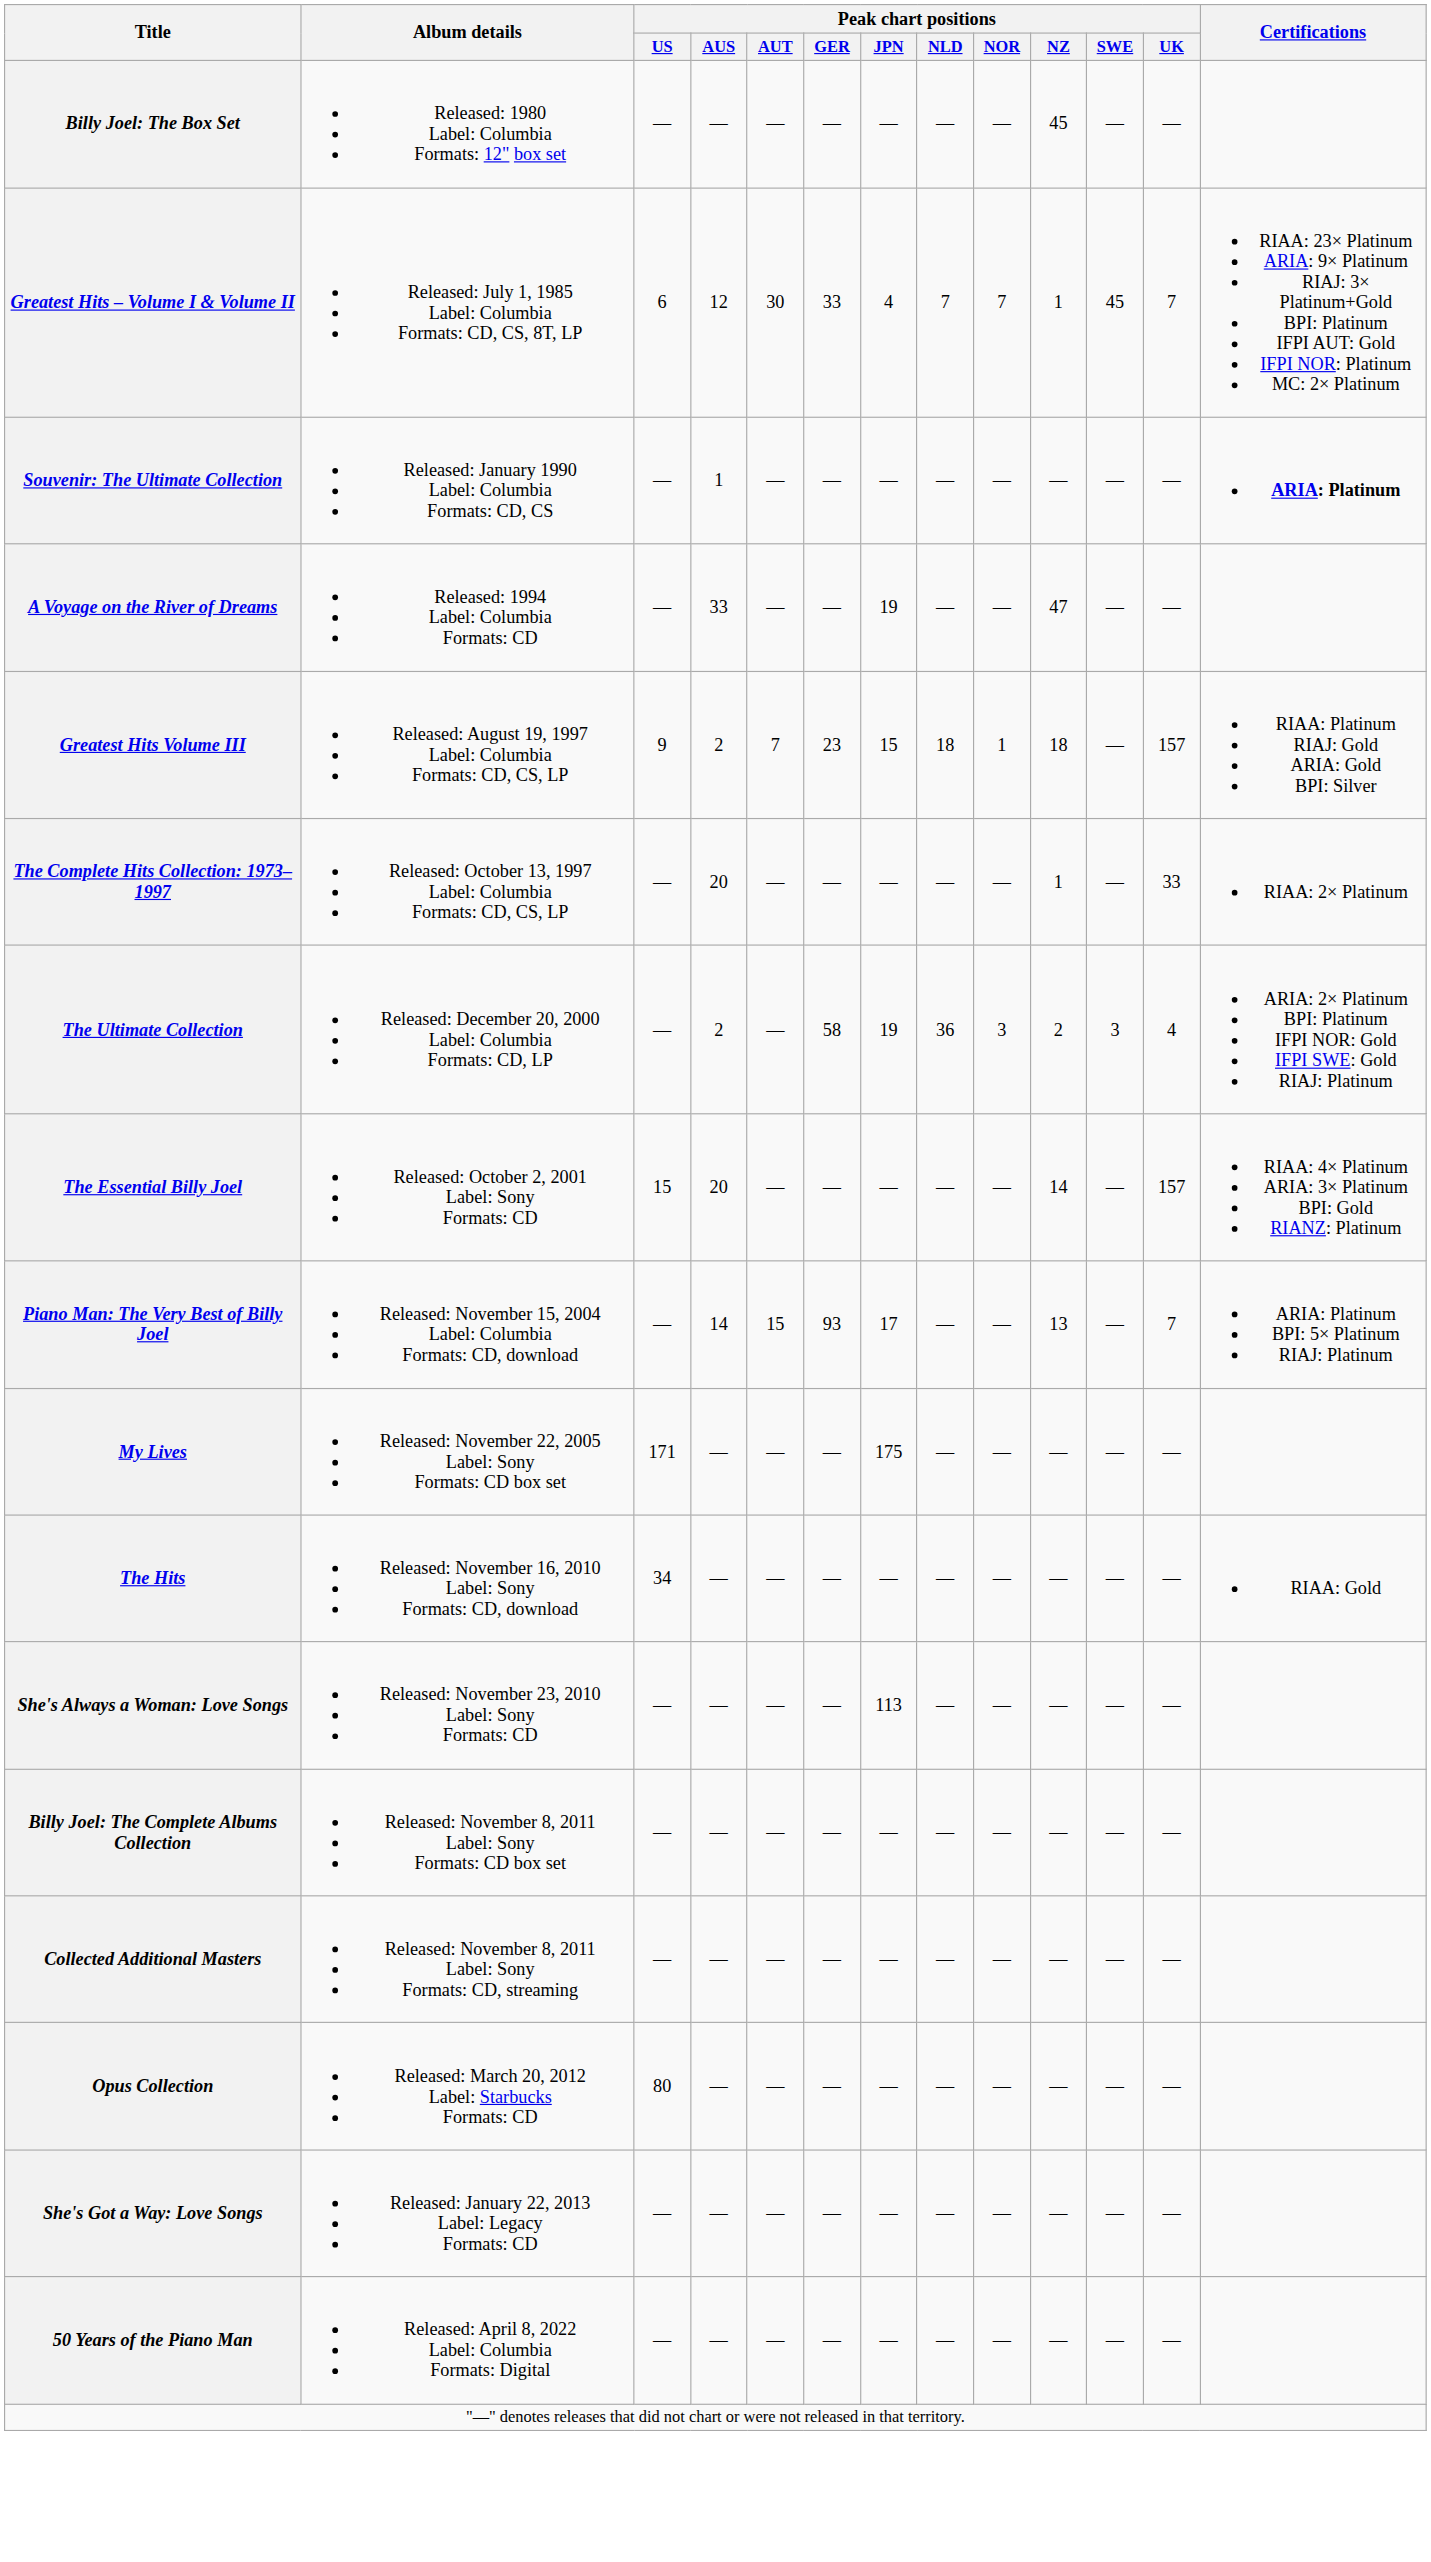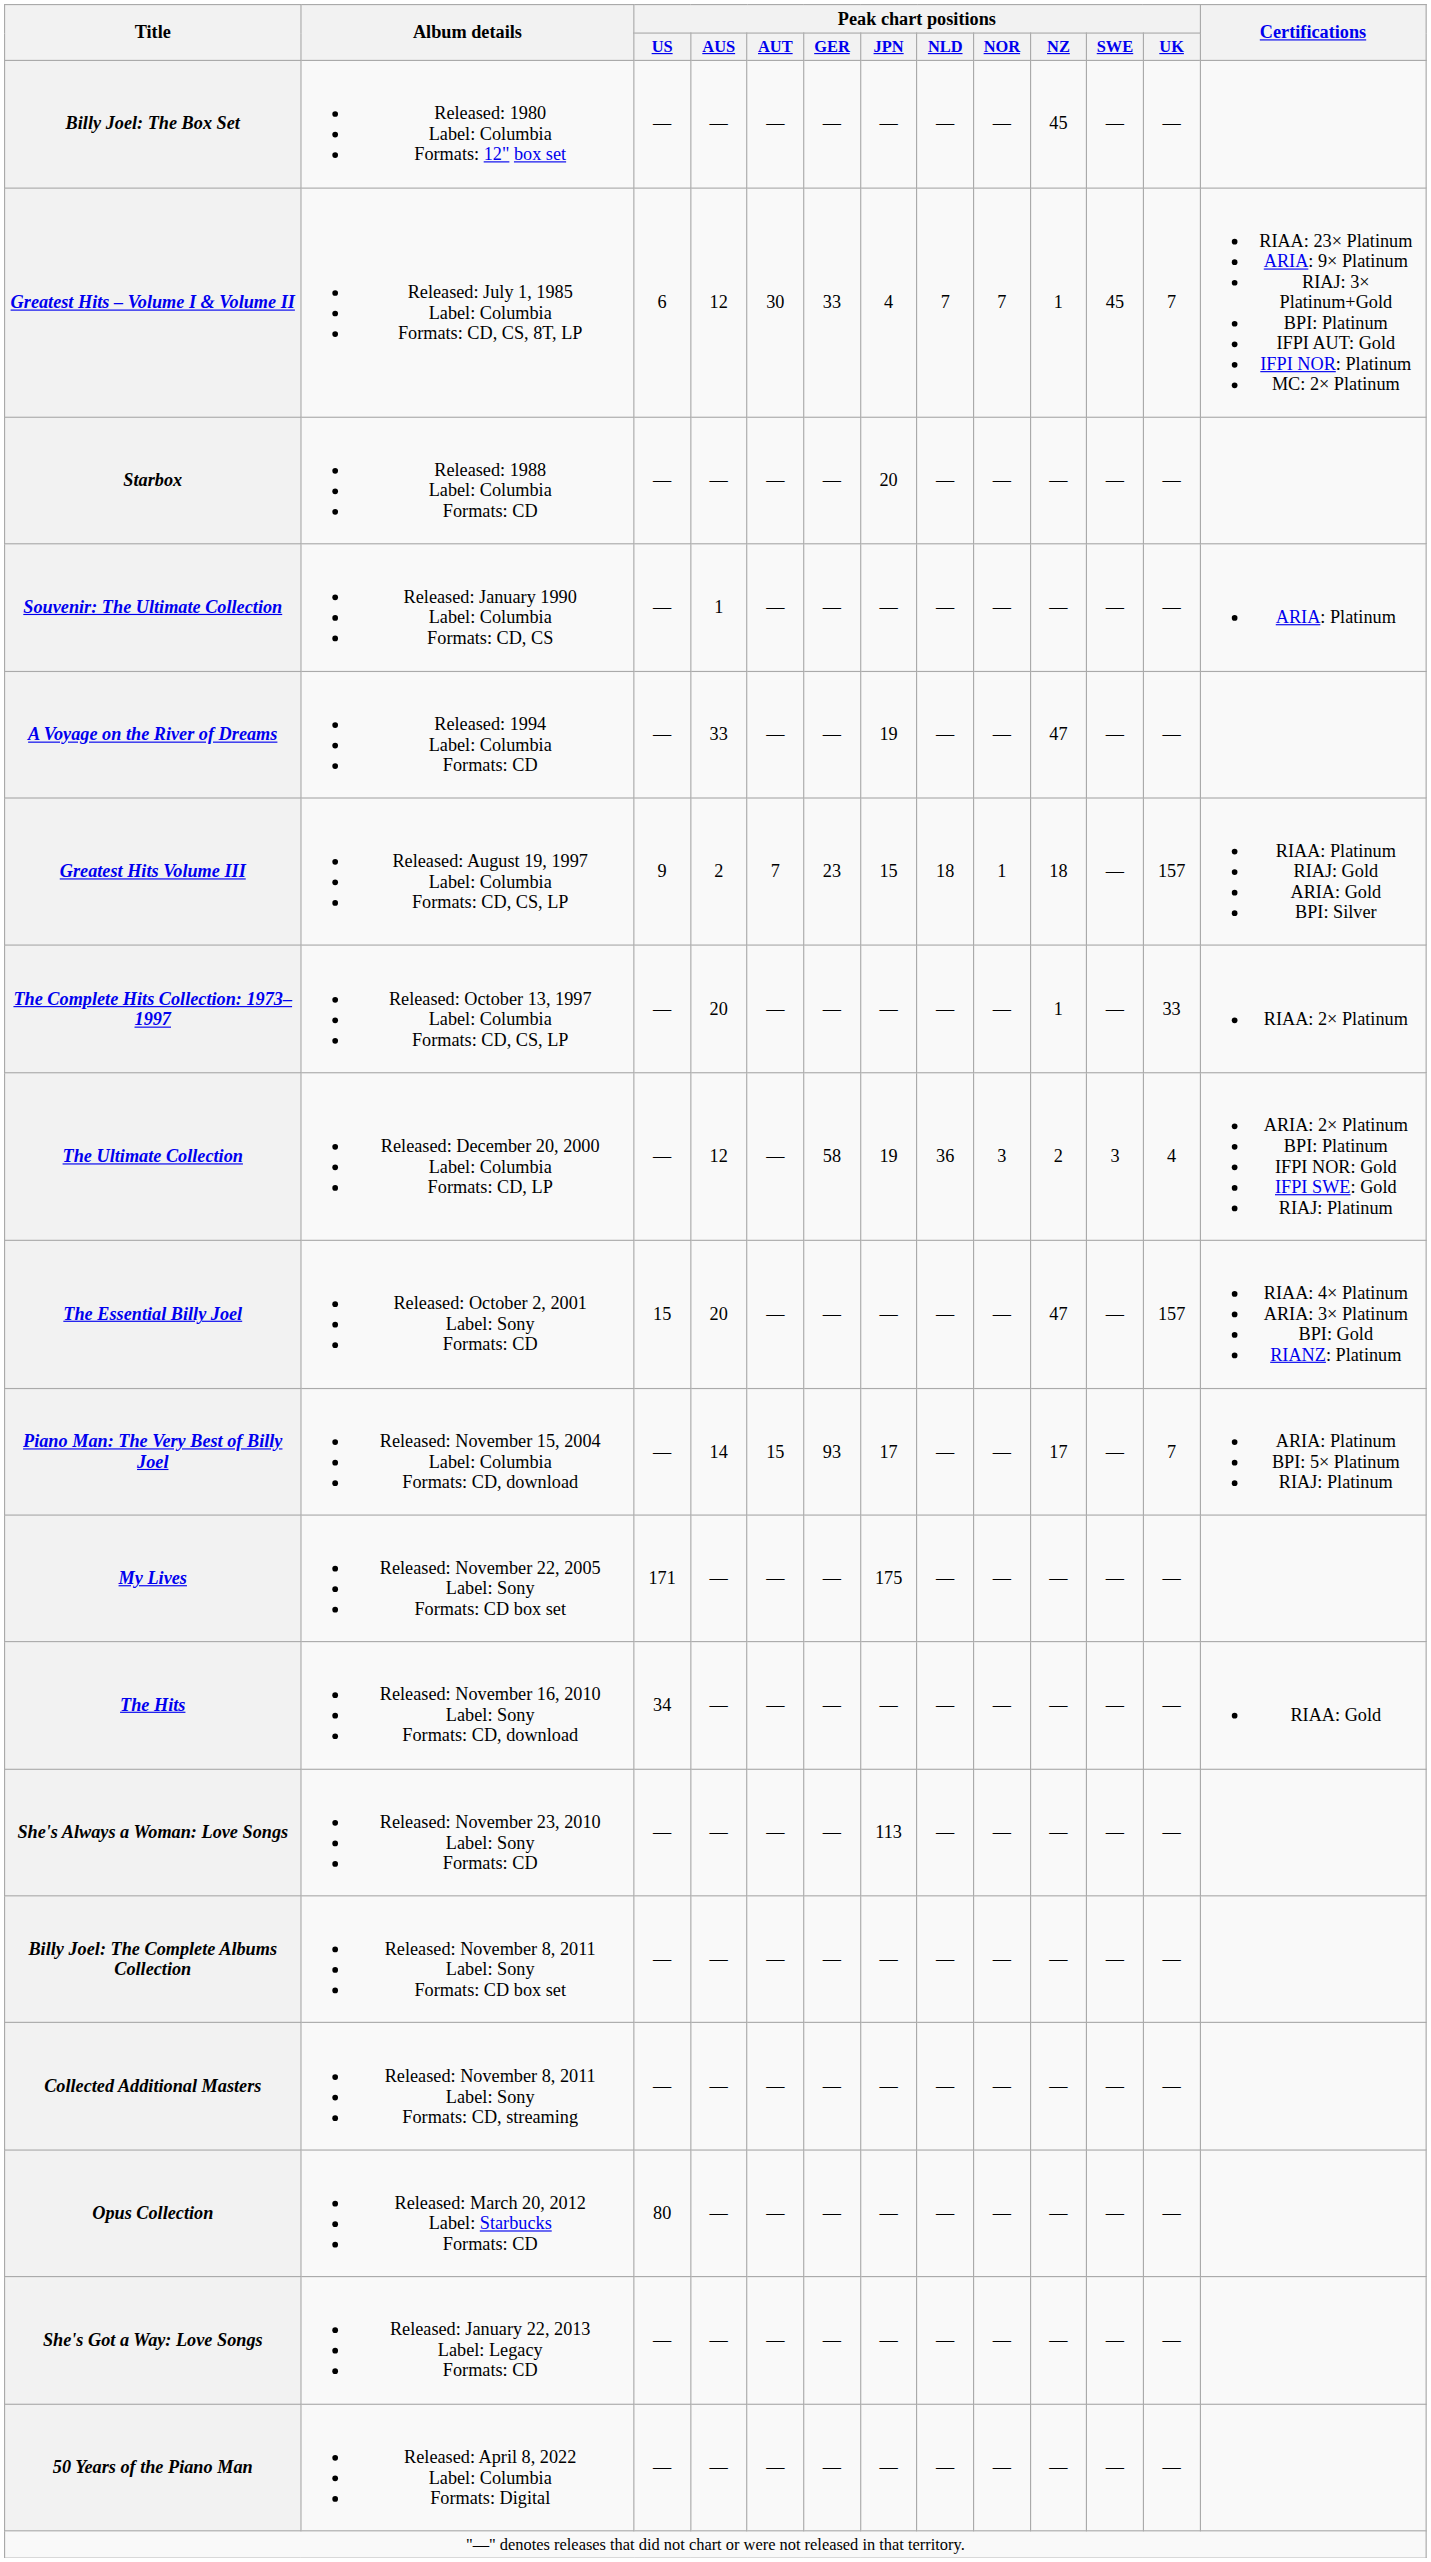 <table class="wikitable plainrowheaders" style="text-align:center;" border="1">
 <tr>
 <th scope="col" rowspan="2" style="width:16em;">Title</th>
 <th scope="col" rowspan="2" style="width:18em;">Album details</th>
 <th scope="col" colspan="10">Peak chart positions</th>
 <th scope="col" rowspan="2" style="width:12em;"><a href='#'>Certifications</a></th>
 </tr>
 <tr>
 <th scope="col" style="width:3em;font-size:90%;"><a href='#'>US</a><br></th>
 <th scope="col" style="width:3em;font-size:90%;"><a href='#'>AUS</a><br></th>
 <th scope="col" style="width:3em;font-size:90%;"><a href='#'>AUT</a><br></th>
 <th scope="col" style="width:3em;font-size:90%;"><a href='#'>GER</a><br></th>
 <th scope="col" style="width:3em;font-size:90%;"><a href='#'>JPN</a><br></th>
 <th scope="col" style="width:3em;font-size:90%;"><a href='#'>NLD</a><br></th>
 <th scope="col" style="width:3em;font-size:90%;"><a href='#'>NOR</a><br></th>
 <th scope="col" style="width:3em;font-size:90%;"><a href='#'>NZ</a><br></th>
 <th scope="col" style="width:3em;font-size:90%;"><a href='#'>SWE</a><br></th>
 <th scope="col" style="width:3em;font-size:90%;"><a href='#'>UK</a><br></th>
 </tr>
 <tr>
 <th scope="row"><em>Billy Joel: The Box Set</em></th>
 <td><br><ul><li>Released: 1980</li><li>Label: Columbia</li><li>Formats: <a href='#'>12"</a> <a href='#'>box set</a></li></ul></td>
 <td>—</td>
 <td>—</td>
 <td>—</td>
 <td>—</td>
 <td>—</td>
 <td>—</td>
 <td>—</td>
 <td>45</td>
 <td>—</td>
 <td>—</td>
 <td></td>
 </tr>
 <tr>
 <th scope="row"><em><a href='#'>Greatest Hits – Volume I & Volume II</a></em></th>
 <td><br><ul><li>Released: July 1, 1985</li><li>Label: Columbia</li><li>Formats: CD, CS, 8T, LP</li></ul></td>
 <td>6</td>
 <td>12</td>
 <td>30</td>
 <td>33</td>
 <td>4</td>
 <td>7</td>
 <td>7</td>
 <td>1</td>
 <td>45</td>
 <td>7</td>
 <td><br><ul><li>RIAA: 23× Platinum</li><li><a href='#'>ARIA</a>: 9× Platinum</li><li>RIAJ: 3× Platinum+Gold</li><li>BPI: Platinum</li><li>IFPI AUT: Gold</li><li><a href='#'>IFPI NOR</a>: Platinum</li><li>MC: 2× Platinum</li></ul></td>
 </tr>
 <tr>
+<th scope="row"><em>Starbox</em></th>
+<td><br><ul><li>Released: 1988</li><li>Label: Columbia</li><li>Formats: CD</li></ul></td>
+<td>—</td>
+<td>—</td>
+<td>—</td>
+<td>—</td>
+<td>20</td>
+<td>—</td>
+<td>—</td>
+<td>—</td>
+<td>—</td>
+<td>—</td>
+<td></td>
+</tr>
+<tr>
 <th scope="row"><em><a href='#'>Souvenir: The Ultimate Collection</a></em></th>
 <td><br><ul><li>Released: January 1990</li><li>Label: Columbia</li><li>Formats: CD, CS</li></ul></td>
 <td>—</td>
 <td>1</td>
 <td>—</td>
 <td>—</td>
 <td>—</td>
 <td>—</td>
 <td>—</td>
 <td>—</td>
 <td>—</td>
 <td>—</td>
-<td><strong><br><ul><li><a href='#'>ARIA</a>: Platinum</li></ul></strong></td>
+<td><br><ul><li><a href='#'>ARIA</a>: Platinum</li></ul></td>
 </tr>
 <tr>
 <th scope="row"><em><a href='#'>A Voyage on the River of Dreams</a></em></th>
 <td><br><ul><li>Released: 1994</li><li>Label: Columbia</li><li>Formats: CD</li></ul></td>
 <td>—</td>
 <td>33</td>
 <td>—</td>
 <td>—</td>
 <td>19</td>
 <td>—</td>
 <td>—</td>
 <td>47</td>
 <td>—</td>
 <td>—</td>
 <td></td>
 </tr>
 <tr>
 <th scope="row"><em><a href='#'>Greatest Hits Volume III</a></em></th>
 <td><br><ul><li>Released: August 19, 1997</li><li>Label: Columbia</li><li>Formats: CD, CS, LP</li></ul></td>
 <td>9</td>
 <td>2</td>
 <td>7</td>
 <td>23</td>
 <td>15</td>
 <td>18</td>
 <td>1</td>
 <td>18</td>
 <td>—</td>
 <td>157</td>
 <td><br><ul><li>RIAA: Platinum</li><li>RIAJ: Gold</li><li>ARIA: Gold</li><li>BPI: Silver</li></ul></td>
 </tr>
 <tr>
 <th scope="row"><em><a href='#'>The Complete Hits Collection: 1973–1997</a></em></th>
 <td><br><ul><li>Released: October 13, 1997</li><li>Label: Columbia</li><li>Formats: CD, CS, LP</li></ul></td>
 <td>—</td>
 <td>20</td>
 <td>—</td>
 <td>—</td>
 <td>—</td>
 <td>—</td>
 <td>—</td>
 <td>1</td>
 <td>—</td>
 <td>33</td>
 <td><br><ul><li>RIAA: 2× Platinum</li></ul></td>
 </tr>
 <tr>
 <th scope="row"><em><a href='#'>The Ultimate Collection</a></em></th>
 <td><br><ul><li>Released: December 20, 2000</li><li>Label: Columbia</li><li>Formats: CD, LP</li></ul></td>
 <td>—</td>
-<td>2</td>
+<td>12</td>
 <td>—</td>
 <td>58</td>
 <td>19</td>
 <td>36</td>
 <td>3</td>
 <td>2</td>
 <td>3</td>
 <td>4</td>
 <td><br><ul><li>ARIA: 2× Platinum</li><li>BPI: Platinum</li><li>IFPI NOR: Gold</li><li><a href='#'>IFPI SWE</a>: Gold</li><li>RIAJ: Platinum</li></ul></td>
 </tr>
 <tr>
 <th scope="row"><em><a href='#'>The Essential Billy Joel</a></em></th>
 <td><br><ul><li>Released: October 2, 2001</li><li>Label: Sony</li><li>Formats: CD</li></ul></td>
 <td>15</td>
 <td>20</td>
 <td>—</td>
 <td>—</td>
 <td>—</td>
 <td>—</td>
 <td>—</td>
-<td>14</td>
+<td>47</td>
 <td>—</td>
 <td>157</td>
 <td><br><ul><li>RIAA: 4× Platinum</li><li>ARIA: 3× Platinum</li><li>BPI: Gold</li><li><a href='#'>RIANZ</a>: Platinum</li></ul></td>
 </tr>
 <tr>
 <th scope="row"><em><a href='#'>Piano Man: The Very Best of Billy Joel</a></em></th>
 <td><br><ul><li>Released: November 15, 2004</li><li>Label: Columbia</li><li>Formats: CD, download</li></ul></td>
 <td>—</td>
 <td>14</td>
 <td>15</td>
 <td>93</td>
 <td>17</td>
 <td>—</td>
 <td>—</td>
-<td>13</td>
+<td>17</td>
 <td>—</td>
 <td>7</td>
 <td><br><ul><li>ARIA: Platinum</li><li>BPI: 5× Platinum</li><li>RIAJ: Platinum</li></ul></td>
 </tr>
 <tr>
 <th scope="row"><em><a href='#'>My Lives</a></em></th>
 <td><br><ul><li>Released: November 22, 2005</li><li>Label: Sony</li><li>Formats: CD box set</li></ul></td>
 <td>171</td>
 <td>—</td>
 <td>—</td>
 <td>—</td>
 <td>175</td>
 <td>—</td>
 <td>—</td>
 <td>—</td>
 <td>—</td>
 <td>—</td>
 <td></td>
 </tr>
 <tr>
 <th scope="row"><em><a href='#'>The Hits</a></em></th>
 <td><br><ul><li>Released: November 16, 2010</li><li>Label: Sony</li><li>Formats: CD, download</li></ul></td>
 <td>34</td>
 <td>—</td>
 <td>—</td>
 <td>—</td>
 <td>—</td>
 <td>—</td>
 <td>—</td>
 <td>—</td>
 <td>—</td>
 <td>—</td>
 <td><br><ul><li>RIAA: Gold</li></ul></td>
 </tr>
 <tr>
 <th scope="row"><em>She's Always a Woman: Love Songs</em></th>
 <td><br><ul><li>Released: November 23, 2010</li><li>Label: Sony</li><li>Formats: CD</li></ul></td>
 <td>—</td>
 <td>—</td>
 <td>—</td>
 <td>—</td>
 <td>113</td>
 <td>—</td>
 <td>—</td>
 <td>—</td>
 <td>—</td>
 <td>—</td>
 <td></td>
 </tr>
 <tr>
 <th scope="row"><em>Billy Joel: The Complete Albums Collection</em></th>
 <td><br><ul><li>Released: November 8, 2011</li><li>Label: Sony</li><li>Formats: CD box set</li></ul></td>
 <td>—</td>
 <td>—</td>
 <td>—</td>
 <td>—</td>
 <td>—</td>
 <td>—</td>
 <td>—</td>
 <td>—</td>
 <td>—</td>
 <td>—</td>
 <td></td>
 </tr>
 <tr>
 <th scope="row"><em>Collected Additional Masters</em></th>
 <td><br><ul><li>Released: November 8, 2011</li><li>Label: Sony</li><li>Formats: CD, streaming</li></ul></td>
 <td>—</td>
 <td>—</td>
 <td>—</td>
 <td>—</td>
 <td>—</td>
 <td>—</td>
 <td>—</td>
 <td>—</td>
 <td>—</td>
 <td>—</td>
 <td></td>
 </tr>
 <tr>
 <th scope="row"><em>Opus Collection</em></th>
 <td><br><ul><li>Released: March 20, 2012</li><li>Label: <a href='#'>Starbucks</a></li><li>Formats: CD</li></ul></td>
 <td>80</td>
 <td>—</td>
 <td>—</td>
 <td>—</td>
 <td>—</td>
 <td>—</td>
 <td>—</td>
 <td>—</td>
 <td>—</td>
 <td>—</td>
 <td></td>
 </tr>
 <tr>
 <th scope="row"><em>She's Got a Way: Love Songs</em></th>
 <td><br><ul><li>Released: January 22, 2013</li><li>Label: Legacy</li><li>Formats: CD</li></ul></td>
 <td>—</td>
 <td>—</td>
 <td>—</td>
 <td>—</td>
 <td>—</td>
 <td>—</td>
 <td>—</td>
 <td>—</td>
 <td>—</td>
 <td>—</td>
 <td></td>
 </tr>
 <tr>
 <th scope="row"><em>50 Years of the Piano Man</em></th>
 <td><br><ul><li>Released: April 8, 2022</li><li>Label: Columbia</li><li>Formats: Digital</li></ul></td>
 <td>—</td>
 <td>—</td>
 <td>—</td>
 <td>—</td>
 <td>—</td>
 <td>—</td>
 <td>—</td>
 <td>—</td>
 <td>—</td>
 <td>—</td>
 </tr>
 <tr>
 <td colspan="13" style="font-size:90%">"—" denotes releases that did not chart or were not released in that territory.</td>
 </tr>
 </table>
